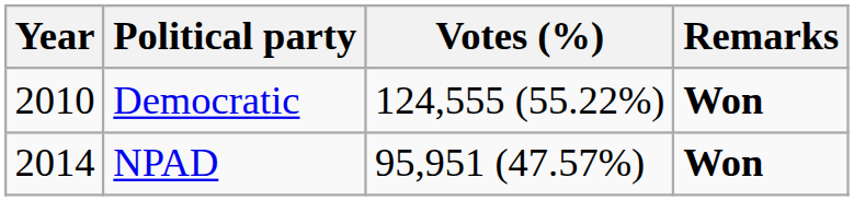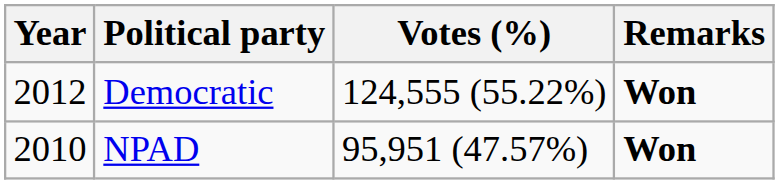 <table class="wikitable">
 <tr>
 <th>Year</th>
 <th>Political party</th>
 <th>Votes (%)</th>
 <th>Remarks</th>
 </tr>
 <tr>
-<td>2010</td>
+<td>2012</td>
 <td><a href='#'>Democratic</a></td>
 <td>124,555 (55.22%)</td>
 <td><strong>Won</strong></td>
 </tr>
 <tr>
-<td>2014</td>
+<td>2010</td>
 <td><a href='#'>NPAD</a></td>
 <td>95,951 (47.57%)</td>
 <td><strong>Won</strong></td>
 </tr>
 </table>
